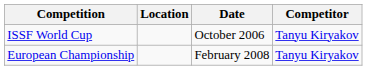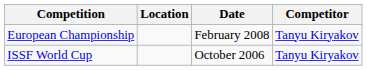 <table class="wikitable" border="1">
 <tr>
 <th>Competition</th>
 <th>Location</th>
 <th>Date</th>
 <th>Competitor</th>
 </tr>
 <tr>
+<td><a href='#'>European Championship</a></td>
+<td></td>
+<td>February 2008</td>
+<td><a href='#'>Tanyu Kiryakov</a></td>
+</tr>
+<tr>
 <td><a href='#'>ISSF World Cup</a></td>
 <td></td>
 <td>October 2006</td>
 <td><a href='#'>Tanyu Kiryakov</a></td>
 </tr>
-<tr>
-<td><a href='#'>European Championship</a></td>
-<td></td>
-<td>February 2008</td>
-<td><a href='#'>Tanyu Kiryakov</a></td>
-</tr>
 </table>
